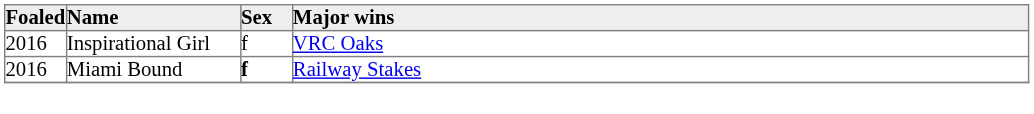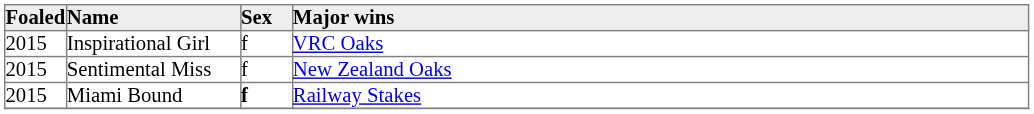 <table border="1" cellpadding="0" style="border-collapse: collapse; font-size:90%">
 <tr bgcolor="#eeeeee">
 <td width="35px"><strong>Foaled</strong></td>
 <td width="120px"><strong>Name</strong></td>
 <td width="35px"><strong>Sex</strong></td>
 <td width="510px"><strong>Major wins</strong></td>
 </tr>
 <tr>
-<td>2016</td>
+<td>2015</td>
 <td>Inspirational Girl</td>
 <td>f</td>
 <td><a href='#'>VRC Oaks</a></td>
 </tr>
 <tr>
-<td>2016</td>
+<td>2015</td>
+<td>Sentimental Miss</td>
+<td>f</td>
+<td><a href='#'>New Zealand Oaks</a></td>
+</tr>
+<tr>
+<td>2015</td>
 <td>Miami Bound</td>
 <td><strong>f</strong></td>
 <td><a href='#'>Railway Stakes</a></td>
 </tr>
 <tr>
 </tr>
 </table>
